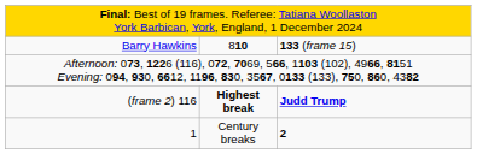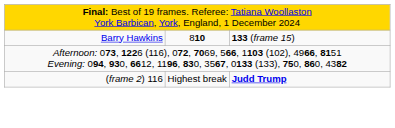 <table class="wikitable" style="margin: 1em auto 1em auto;">
 <tr>
 <td colspan="3" align="center" bgcolor="#ffd700"><strong>Final:</strong> Best of 19 frames. Referee: <a href='#'>Tatiana Woollaston</a> <br><a href='#'>York Barbican</a>, <a href='#'>York</a>, England, 1 December 2024</td>
 </tr>
 <tr>
 <td width="260" align="right"><a href='#'>Barry Hawkins</a><br></td>
 <td width="100" align="center">8<strong>10</strong></td>
 <td><strong>133</strong> (<em>frame 15</em>)</td>
 </tr>
 <tr>
 <td colspan="3" align="center"><em>Afternoon:</em> 0<strong>73</strong>, <strong>122</strong>6 (116), 0<strong>72</strong>, <strong>70</strong>69, 5<strong>66</strong>, 1<strong>103</strong> (102), 49<strong>66</strong>, <strong>81</strong>51<br><em>Evening:</em> 0<strong>94</strong>, <strong>93</strong>0, <strong>66</strong>12, 11<strong>96</strong>, <strong>83</strong>0, 35<strong>67</strong>, 0<strong>133</strong> (133), <strong>75</strong>0, <strong>86</strong>0, 43<strong>82</strong></td>
 </tr>
 <tr>
 <td align="right">(<em>frame 2</em>) 116</td>
-<td align="center"><strong>Highest break</strong></td>
+<td align="center">Highest break</td>
 <td width="260" align="left"><strong><a href='#'>Judd Trump</a></strong> <br></td>
 </tr>
-<tr>
-<td align="right">1</td>
-<td align="center">Century breaks</td>
-<td><strong>2</strong></td>
-</tr>
 </table>
